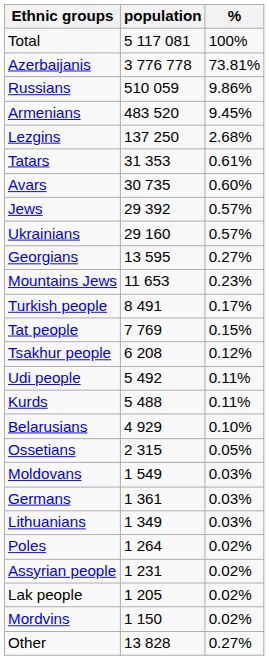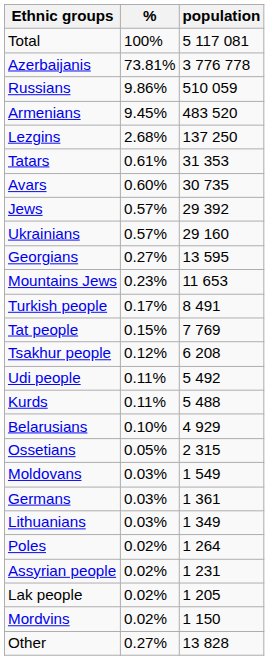 <table class="wikitable">
 <tr>
 <th>Ethnic groups</th>
+<th>%</th>
 <th>population</th>
-<th>%</th>
 </tr>
 <tr>
 <td>Total</td>
+<td>100%</td>
 <td>5 117 081</td>
-<td>100%</td>
 </tr>
 <tr>
 <td><a href='#'>Azerbaijanis</a></td>
+<td>73.81%</td>
 <td>3 776 778</td>
-<td>73.81%</td>
 </tr>
 <tr>
 <td><a href='#'>Russians</a></td>
+<td>9.86%</td>
 <td>510 059</td>
-<td>9.86%</td>
 </tr>
 <tr>
 <td><a href='#'>Armenians</a></td>
+<td>9.45%</td>
 <td>483 520</td>
-<td>9.45%</td>
 </tr>
 <tr>
 <td><a href='#'>Lezgins</a></td>
+<td>2.68%</td>
 <td>137 250</td>
-<td>2.68%</td>
 </tr>
 <tr>
 <td><a href='#'>Tatars</a></td>
+<td>0.61%</td>
 <td>31 353</td>
-<td>0.61%</td>
 </tr>
 <tr>
 <td><a href='#'>Avars</a></td>
+<td>0.60%</td>
 <td>30 735</td>
-<td>0.60%</td>
 </tr>
 <tr>
 <td><a href='#'>Jews</a></td>
+<td>0.57%</td>
 <td>29 392</td>
-<td>0.57%</td>
 </tr>
 <tr>
 <td><a href='#'>Ukrainians</a></td>
+<td>0.57%</td>
 <td>29 160</td>
-<td>0.57%</td>
 </tr>
 <tr>
 <td><a href='#'>Georgians</a></td>
+<td>0.27%</td>
 <td>13 595</td>
-<td>0.27%</td>
 </tr>
 <tr>
 <td><a href='#'>Mountains Jews</a></td>
+<td>0.23%</td>
 <td>11 653</td>
-<td>0.23%</td>
 </tr>
 <tr>
 <td><a href='#'>Turkish people</a></td>
+<td>0.17%</td>
 <td>8 491</td>
-<td>0.17%</td>
 </tr>
 <tr>
 <td><a href='#'>Tat people</a></td>
+<td>0.15%</td>
 <td>7 769</td>
-<td>0.15%</td>
 </tr>
 <tr>
 <td><a href='#'>Tsakhur people</a></td>
+<td>0.12%</td>
 <td>6 208</td>
-<td>0.12%</td>
 </tr>
 <tr>
 <td><a href='#'>Udi people</a></td>
+<td>0.11%</td>
 <td>5 492</td>
-<td>0.11%</td>
 </tr>
 <tr>
 <td><a href='#'>Kurds</a></td>
+<td>0.11%</td>
 <td>5 488</td>
-<td>0.11%</td>
 </tr>
 <tr>
 <td><a href='#'>Belarusians</a></td>
+<td>0.10%</td>
 <td>4 929</td>
-<td>0.10%</td>
 </tr>
 <tr>
 <td><a href='#'>Ossetians</a></td>
+<td>0.05%</td>
 <td>2 315</td>
-<td>0.05%</td>
 </tr>
 <tr>
 <td><a href='#'>Moldovans</a></td>
+<td>0.03%</td>
 <td>1 549</td>
-<td>0.03%</td>
 </tr>
 <tr>
 <td><a href='#'>Germans</a></td>
+<td>0.03%</td>
 <td>1 361</td>
-<td>0.03%</td>
 </tr>
 <tr>
 <td><a href='#'>Lithuanians</a></td>
+<td>0.03%</td>
 <td>1 349</td>
-<td>0.03%</td>
 </tr>
 <tr>
 <td><a href='#'>Poles</a></td>
+<td>0.02%</td>
 <td>1 264</td>
-<td>0.02%</td>
 </tr>
 <tr>
 <td><a href='#'>Assyrian people</a></td>
+<td>0.02%</td>
 <td>1 231</td>
-<td>0.02%</td>
 </tr>
 <tr>
 <td>Lak people</td>
+<td>0.02%</td>
 <td>1 205</td>
-<td>0.02%</td>
 </tr>
 <tr>
 <td><a href='#'>Mordvins</a></td>
+<td>0.02%</td>
 <td>1 150</td>
-<td>0.02%</td>
 </tr>
 <tr>
 <td>Other</td>
+<td>0.27%</td>
 <td>13 828</td>
-<td>0.27%</td>
 </tr>
 </table>
